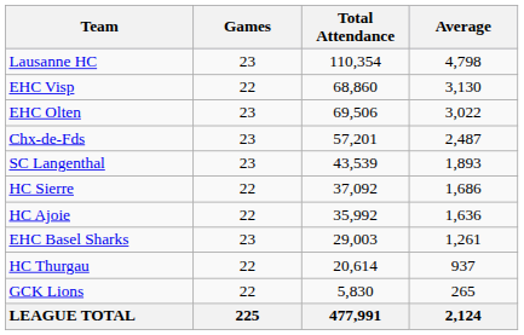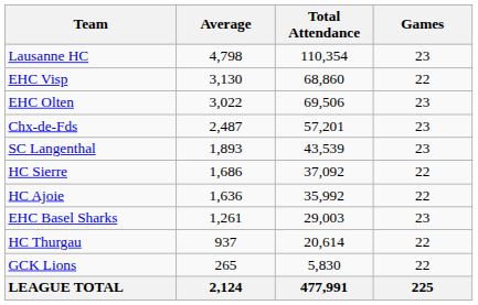 <table class="wikitable sortable" style="text-align: center;">
 <tr bgcolor="#DDDDFF">
 <th width=180px>Team</th>
+<th width=100px>Average</th>
+<th width=100px>Total<br>Attendance</th>
 <th width=100px>Games</th>
-<th width=100px>Total<br>Attendance</th>
-<th width=100px>Average</th>
 </tr>
 <tr>
 <td style="text-align: left;"><a href='#'>Lausanne HC</a></td>
+<td>4,798</td>
+<td>110,354</td>
 <td>23</td>
-<td>110,354</td>
-<td>4,798</td>
 </tr>
 <tr>
 <td style="text-align: left;"><a href='#'>EHC Visp</a></td>
+<td>3,130</td>
+<td>68,860</td>
 <td>22</td>
-<td>68,860</td>
-<td>3,130</td>
 </tr>
 <tr>
 <td style="text-align: left;"><a href='#'>EHC Olten</a></td>
+<td>3,022</td>
+<td>69,506</td>
 <td>23</td>
-<td>69,506</td>
-<td>3,022</td>
 </tr>
 <tr>
 <td style="text-align: left;"><a href='#'>Chx-de-Fds</a></td>
+<td>2,487</td>
+<td>57,201</td>
 <td>23</td>
-<td>57,201</td>
-<td>2,487</td>
 </tr>
 <tr>
 <td style="text-align: left;"><a href='#'>SC Langenthal</a></td>
+<td>1,893</td>
+<td>43,539</td>
 <td>23</td>
-<td>43,539</td>
-<td>1,893</td>
 </tr>
 <tr>
 <td style="text-align: left;"><a href='#'>HC Sierre</a></td>
+<td>1,686</td>
+<td>37,092</td>
 <td>22</td>
-<td>37,092</td>
-<td>1,686</td>
 </tr>
 <tr>
 <td style="text-align: left;"><a href='#'>HC Ajoie</a></td>
+<td>1,636</td>
+<td>35,992</td>
 <td>22</td>
-<td>35,992</td>
-<td>1,636</td>
 </tr>
 <tr>
 <td style="text-align: left;"><a href='#'>EHC Basel Sharks</a></td>
+<td>1,261</td>
+<td>29,003</td>
 <td>23</td>
-<td>29,003</td>
-<td>1,261</td>
 </tr>
 <tr>
 <td style="text-align: left;"><a href='#'>HC Thurgau</a></td>
+<td>937</td>
+<td>20,614</td>
 <td>22</td>
-<td>20,614</td>
-<td>937</td>
 </tr>
 <tr>
 <td style="text-align: left;"><a href='#'>GCK Lions</a></td>
+<td>265</td>
+<td>5,830</td>
 <td>22</td>
-<td>5,830</td>
-<td>265</td>
 </tr>
 <tr class="sortbottom">
 <th style="text-align: left;">LEAGUE TOTAL</th>
+<th>2,124</th>
+<th>477,991</th>
 <th>225</th>
-<th>477,991</th>
-<th>2,124</th>
 </tr>
 </table>
